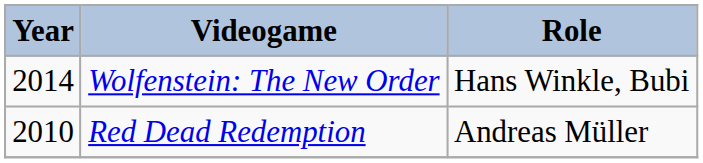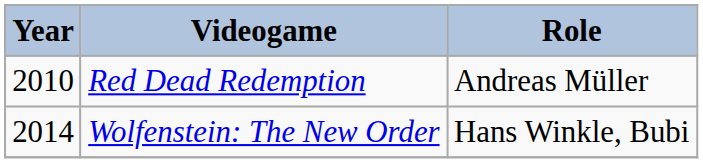 <table class="wikitable" style="font-size: 95%;">
 <tr>
 <th style="background:#b0c4de;">Year</th>
 <th style="background:#b0c4de;">Videogame</th>
 <th style="background:#b0c4de;">Role</th>
 </tr>
 <tr>
+<td>2010</td>
+<td><em><a href='#'>Red Dead Redemption</a></em></td>
+<td>Andreas Müller</td>
+</tr>
+<tr>
 <td>2014</td>
 <td><em><a href='#'>Wolfenstein: The New Order</a></em></td>
 <td>Hans Winkle, Bubi</td>
 </tr>
 <tr>
-<td>2010</td>
-<td><em><a href='#'>Red Dead Redemption</a></em></td>
-<td>Andreas Müller</td>
-</tr>
-<tr>
 </tr>
 </table>
